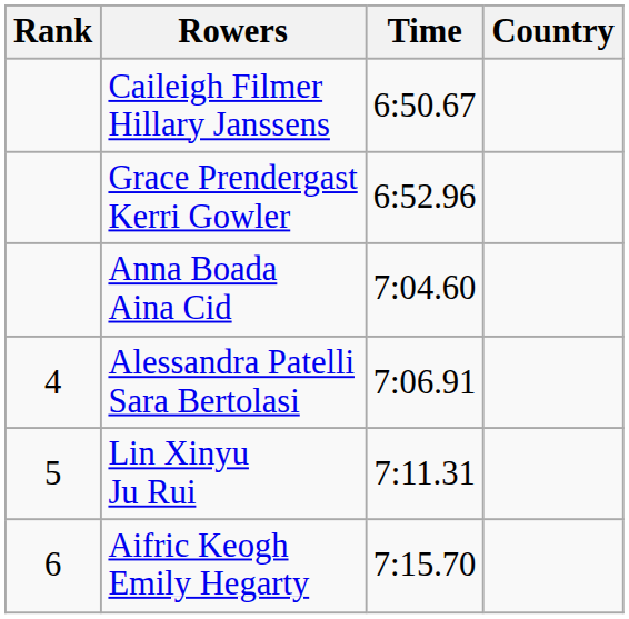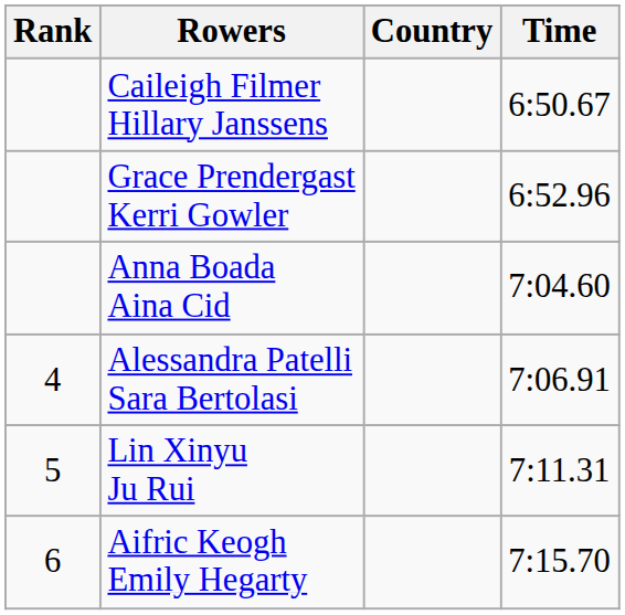 <table class="wikitable" style="text-align:center">
 <tr>
 <th>Rank</th>
 <th>Rowers</th>
+<th>Country</th>
 <th>Time</th>
-<th>Country</th>
 </tr>
 <tr>
 <td></td>
 <td align="left"><a href='#'>Caileigh Filmer</a><br><a href='#'>Hillary Janssens</a></td>
+<td align="left"></td>
 <td>6:50.67</td>
-<td align="left"></td>
 </tr>
 <tr>
 <td></td>
 <td align="left"><a href='#'>Grace Prendergast</a><br><a href='#'>Kerri Gowler</a></td>
+<td align="left"></td>
 <td>6:52.96</td>
-<td align="left"></td>
 </tr>
 <tr>
 <td></td>
 <td align="left"><a href='#'>Anna Boada</a><br><a href='#'>Aina Cid</a></td>
+<td align="left"></td>
 <td>7:04.60</td>
-<td align="left"></td>
 </tr>
 <tr>
 <td>4</td>
 <td align="left"><a href='#'>Alessandra Patelli</a><br><a href='#'>Sara Bertolasi</a></td>
+<td align="left"></td>
 <td>7:06.91</td>
-<td align="left"></td>
 </tr>
 <tr>
 <td>5</td>
 <td align="left"><a href='#'>Lin Xinyu</a><br><a href='#'>Ju Rui</a></td>
+<td align="left"></td>
 <td>7:11.31</td>
-<td align="left"></td>
 </tr>
 <tr>
 <td>6</td>
 <td align="left"><a href='#'>Aifric Keogh</a><br><a href='#'>Emily Hegarty</a></td>
+<td align="left"></td>
 <td>7:15.70</td>
-<td align="left"></td>
 </tr>
 </table>
